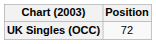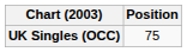 <table class="wikitable plainrowheaders" style="text-align:center">
 <tr>
 <th>Chart (2003)</th>
 <th>Position</th>
 </tr>
 <tr>
 <th scope="row">UK Singles (OCC)</th>
-<td>72</td>
+<td>75</td>
 </tr>
 </table>
